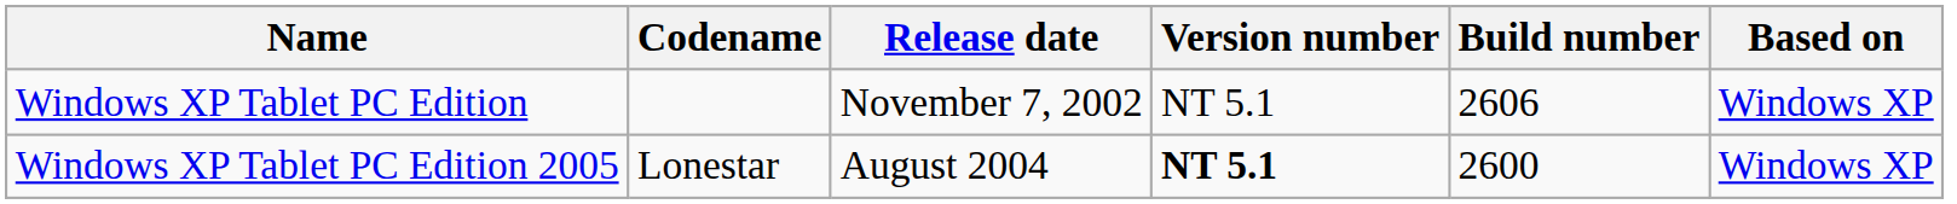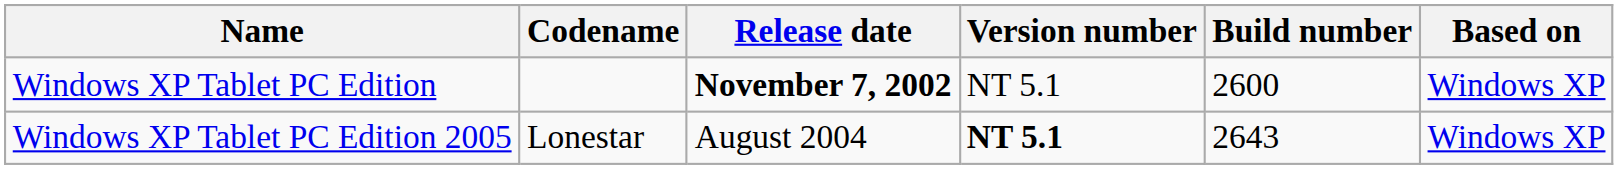 <table class="wikitable sortable">
 <tr>
 <th>Name</th>
 <th>Codename</th>
 <th><a href='#'>Release</a> date</th>
 <th>Version number</th>
 <th>Build number</th>
 <th>Based on</th>
 </tr>
 <tr>
 <td><a href='#'>Windows XP Tablet PC Edition</a></td>
 <td></td>
-<td>November 7, 2002</td>
+<td><strong>November 7, 2002</strong></td>
 <td>NT 5.1</td>
-<td>2606</td>
+<td>2600</td>
 <td><a href='#'>Windows XP</a></td>
 </tr>
 <tr>
 <td><a href='#'>Windows XP Tablet PC Edition 2005</a></td>
 <td>Lonestar</td>
 <td>August 2004</td>
 <td><strong>NT 5.1</strong></td>
-<td>2600</td>
+<td>2643</td>
 <td><a href='#'>Windows XP</a></td>
 </tr>
 </table>
